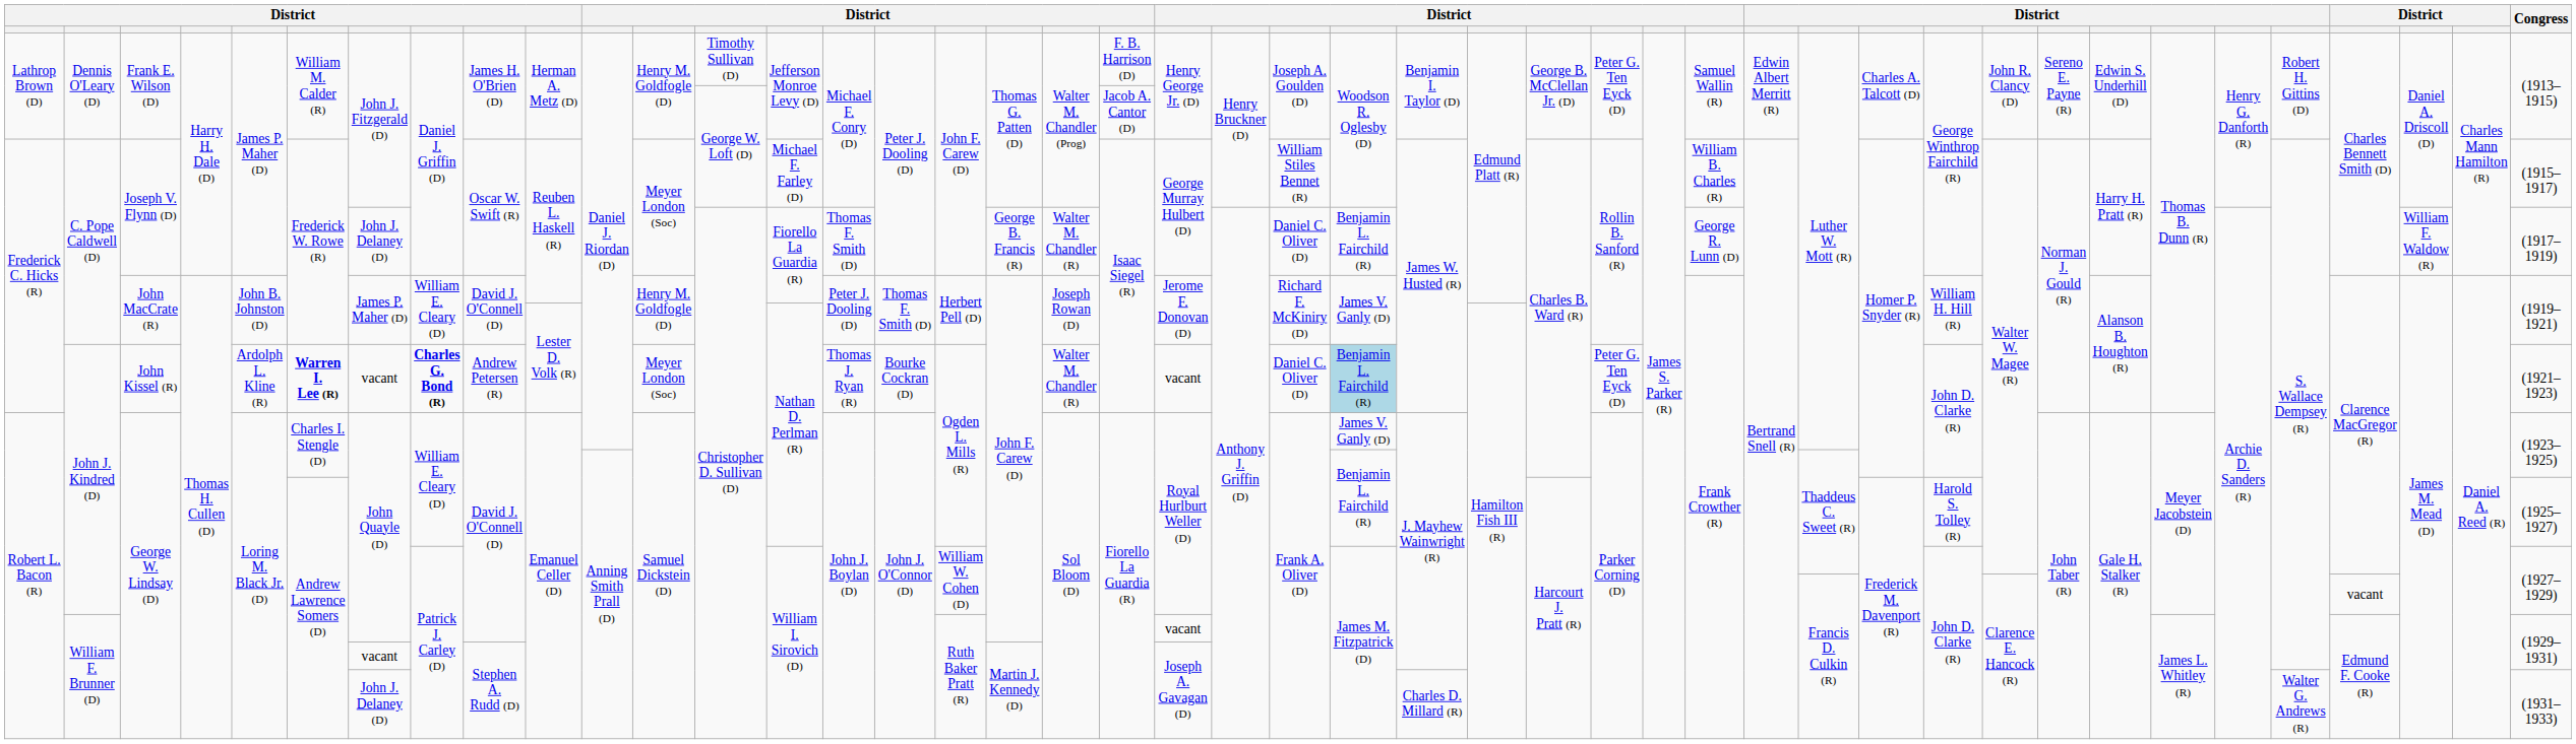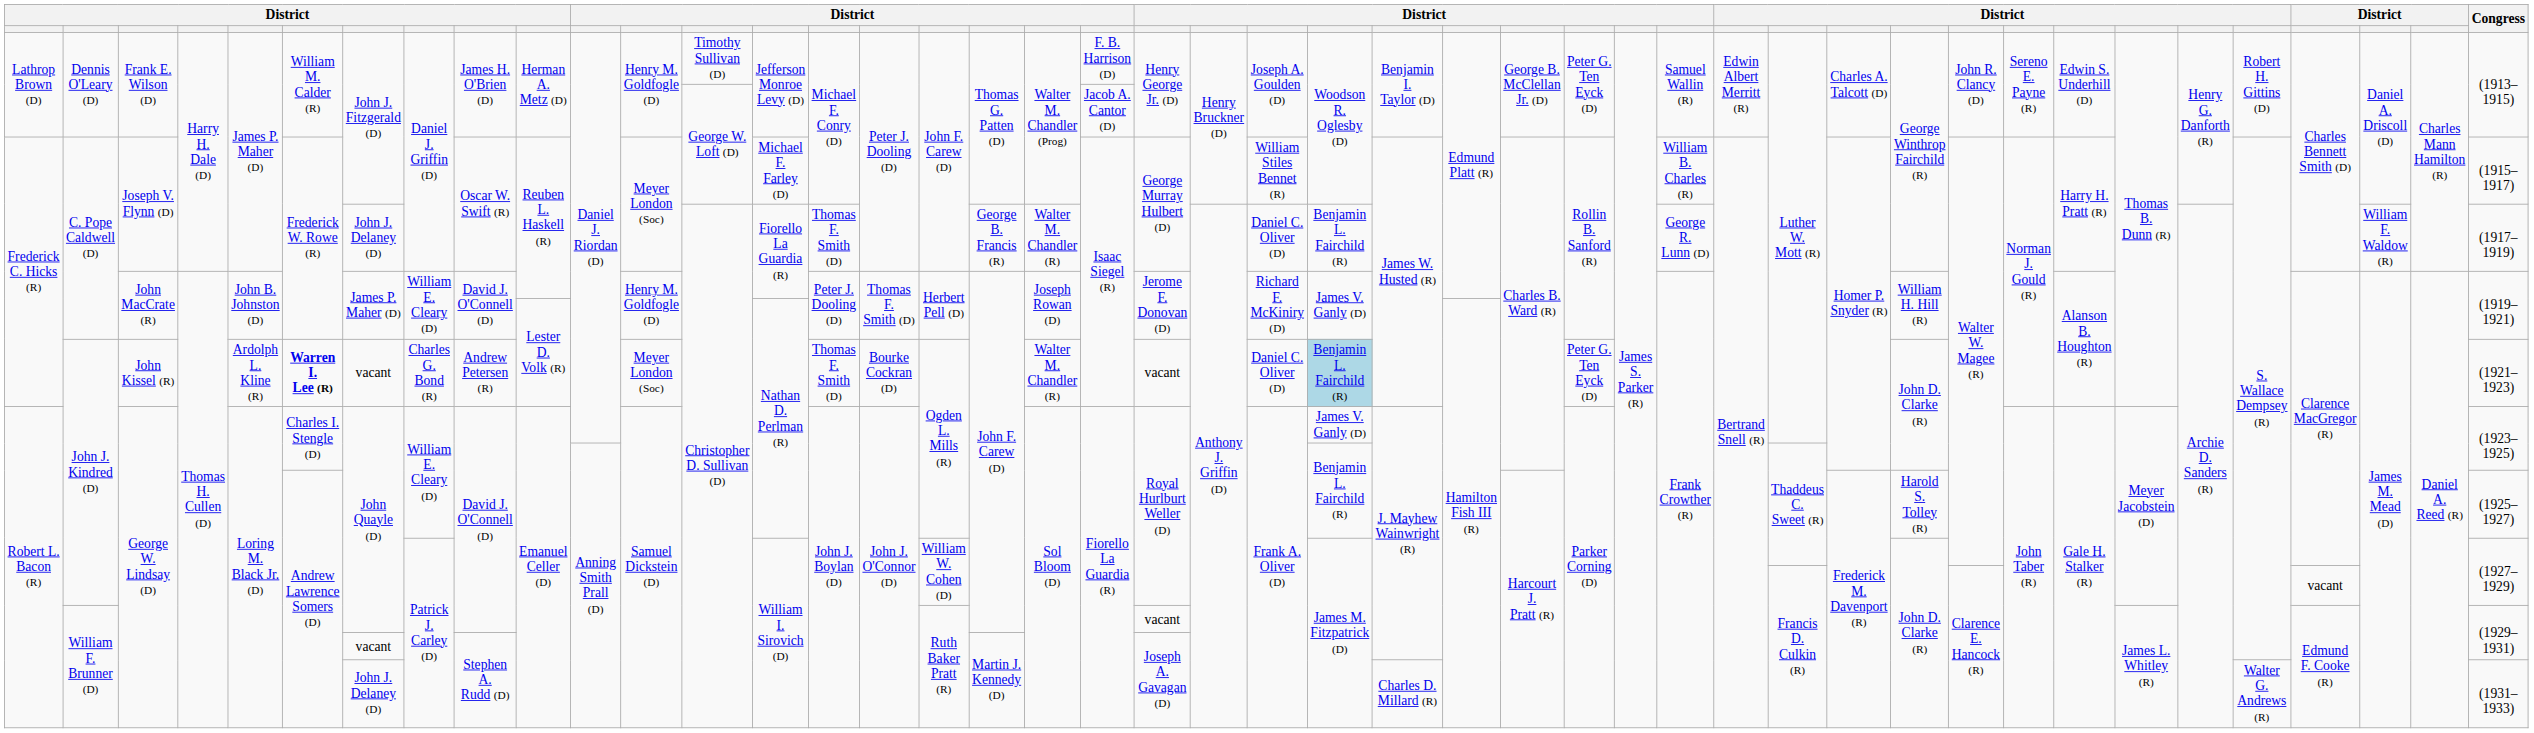 <table class=wikitable style="text-align:center">
 <tr>
 <th colspan=10>District</th>
 <th colspan=10>District</th>
 <th colspan=10>District</th>
 <th colspan=10>District</th>
 <th colspan=3>District</th>
 <th rowspan=2>Congress</th>
 </tr>
 <tr>
 <th></th>
 <th></th>
 <th></th>
 <th></th>
 <th></th>
 <th></th>
 <th></th>
 <th></th>
 <th></th>
 <th></th>
 <th></th>
 <th></th>
 <th></th>
 <th></th>
 <th></th>
 <th></th>
 <th></th>
 <th></th>
 <th></th>
 <th></th>
 <th></th>
 <th></th>
 <th></th>
 <th></th>
 <th></th>
 <th></th>
 <th></th>
 <th></th>
 <th></th>
 <th></th>
 <th></th>
 <th></th>
 <th></th>
 <th></th>
 <th></th>
 <th></th>
 <th></th>
 <th></th>
 <th></th>
 <th></th>
 <th></th>
 <th></th>
 <th></th>
 </tr>
 <tr style="height:2em">
 <td rowspan=2 ><a href='#'>Lathrop<br>Brown</a><br><small>(D)</small></td>
 <td rowspan=2 ><a href='#'>Dennis<br>O'Leary</a><br><small>(D)</small></td>
 <td rowspan=2 ><a href='#'>Frank E.<br>Wilson</a> <small>(D)</small></td>
 <td rowspan=4 ><a href='#'>Harry H.<br>Dale</a> <small>(D)</small></td>
 <td rowspan=4 ><a href='#'>James P.<br>Maher</a> <small>(D)</small></td>
 <td rowspan=2 ><a href='#'>William M.<br>Calder</a> <small>(R)</small></td>
 <td rowspan=3 ><a href='#'>John J.<br>Fitzgerald</a><br><small>(D)</small></td>
 <td rowspan=4 ><a href='#'>Daniel J.<br>Griffin</a> <small>(D)</small></td>
 <td rowspan=2 ><a href='#'>James H.<br>O'Brien</a><br><small>(D)</small></td>
 <td rowspan=2 ><a href='#'>Herman<br>A.<br>Metz</a> <small>(D)</small></td>
 <td rowspan="8" ><a href='#'>Daniel J.<br>Riordan</a><br><small>(D)</small></td>
 <td rowspan=2 ><a href='#'>Henry M.<br>Goldfogle</a><br><small>(D)</small></td>
 <td><a href='#'>Timothy<br>Sullivan</a> <small>(D)</small></td>
 <td rowspan=2 ><a href='#'>Jefferson<br>Monroe<br>Levy</a> <small>(D)</small></td>
 <td rowspan=3 ><a href='#'>Michael F.<br>Conry</a> <small>(D)</small></td>
 <td rowspan=4 ><a href='#'>Peter J.<br>Dooling</a><br><small>(D)</small></td>
 <td rowspan=4 ><a href='#'>John F.<br>Carew</a> <small>(D)</small></td>
 <td rowspan=3 ><a href='#'>Thomas G.<br>Patten</a> <small>(D)</small></td>
 <td rowspan=3 ><a href='#'>Walter M.<br>Chandler</a><br><small>(Prog)</small></td>
 <td><a href='#'>F. B.<br>Harrison</a> <small>(D)</small></td>
 <td rowspan=2 ><a href='#'>Henry<br>George<br>Jr.</a> <small>(D)</small></td>
 <td rowspan=3 ><a href='#'>Henry<br>Bruckner</a><br><small>(D)</small></td>
 <td rowspan=2 ><a href='#'>Joseph A.<br>Goulden</a> <small>(D)</small></td>
 <td rowspan=3 ><a href='#'>Woodson R.<br>Oglesby</a> <small>(D)</small></td>
 <td rowspan=2 ><a href='#'>Benjamin<br>I.<br>Taylor</a> <small>(D)</small></td>
 <td rowspan=5 ><a href='#'>Edmund<br>Platt</a> <small>(R)</small></td>
 <td rowspan=2 ><a href='#'>George B.<br>McClellan<br>Jr.</a> <small>(D)</small></td>
 <td rowspan=2 ><a href='#'>Peter G.<br>Ten Eyck</a> <small>(D)</small></td>
 <td rowspan=15 ><a href='#'>James<br>S.<br>Parker</a><br><small>(R)</small></td>
 <td rowspan=2 ><a href='#'>Samuel<br>Wallin</a> <small>(R)</small></td>
 <td rowspan=2 ><a href='#'>Edwin<br>Albert<br>Merritt</a><br><small>(R)</small></td>
 <td rowspan="8" ><a href='#'>Luther W.<br>Mott</a> <small>(R)</small></td>
 <td rowspan=2 ><a href='#'>Charles A.<br>Talcott</a> <small>(D)</small></td>
 <td rowspan=4 ><a href='#'>George<br>Winthrop<br>Fairchild</a><br><small>(R)</small></td>
 <td rowspan=2 ><a href='#'>John R.<br>Clancy</a><br><small>(D)</small></td>
 <td rowspan=2 ><a href='#'>Sereno<br>E.<br>Payne</a><br><small>(R)</small></td>
 <td rowspan=2 ><a href='#'>Edwin S.<br>Underhill</a><br><small>(D)</small></td>
 <td rowspan=7 ><a href='#'>Thomas B.<br>Dunn</a> <small>(R)</small></td>
 <td rowspan=3 ><a href='#'>Henry G.<br>Danforth</a><br><small>(R)</small></td>
 <td rowspan=2 ><a href='#'>Robert H.<br>Gittins</a> <small>(D)</small></td>
 <td rowspan=4 ><a href='#'>Charles<br>Bennett<br>Smith</a> <small>(D)</small></td>
 <td rowspan=3 ><a href='#'>Daniel A.<br>Driscoll</a> <small>(D)</small></td>
 <td rowspan=4 ><a href='#'>Charles<br>Mann<br>Hamilton</a><br><small>(R)</small></td>
 <td rowspan=2><strong></strong><br>(1913–1915)</td>
 </tr>
 <tr style="height:2em">
 <td rowspan=2 ><a href='#'>George W.<br>Loft</a> <small>(D)</small></td>
 <td><a href='#'>Jacob A.<br>Cantor</a> <small>(D)</small></td>
 </tr>
 <tr style="height:2em">
 <td rowspan=5 ><a href='#'>Frederick<br>C. Hicks</a><br><small>(R)</small></td>
 <td rowspan=4 ><a href='#'>C. Pope<br>Caldwell</a><br><small>(D)</small></td>
 <td rowspan=2 ><a href='#'>Joseph V.<br>Flynn</a> <small>(D)</small></td>
 <td rowspan=4 ><a href='#'>Frederick<br>W. Rowe</a><br><small>(R)</small></td>
 <td rowspan=2 ><a href='#'>Oscar W.<br>Swift</a> <small>(R)</small></td>
 <td rowspan=3 ><a href='#'>Reuben<br>L.<br>Haskell</a><br><small>(R)</small></td>
 <td rowspan=2 ><a href='#'>Meyer<br>London</a><br><small>(Soc)</small></td>
 <td><a href='#'>Michael F.<br>Farley</a> <small>(D)</small></td>
 <td rowspan=5 ><a href='#'>Isaac<br>Siegel</a> <small>(R)</small></td>
 <td rowspan=2 ><a href='#'>George<br>Murray<br>Hulbert</a> <small>(D)</small></td>
 <td><a href='#'>William Stiles<br>Bennet</a> <small>(R)</small></td>
 <td rowspan=5 ><a href='#'>James W.<br>Husted</a> <small>(R)</small></td>
 <td rowspan=7 ><a href='#'>Charles B.<br>Ward</a> <small>(R)</small></td>
 <td rowspan=4 ><a href='#'>Rollin B.<br>Sanford</a> <small>(R)</small></td>
 <td><a href='#'>William B.<br>Charles</a> <small>(R)</small></td>
 <td rowspan="13" ><a href='#'>Bertrand<br>Snell</a> <small>(R)</small></td>
 <td rowspan="7" ><a href='#'>Homer P.<br>Snyder</a> <small>(R)</small></td>
 <td rowspan="9" ><a href='#'>Walter<br>W.<br>Magee</a><br><small>(R)</small></td>
 <td rowspan=5 ><a href='#'>Norman<br>J.<br>Gould</a><br><small>(R)</small></td>
 <td rowspan=2 ><a href='#'>Harry H.<br>Pratt</a> <small>(R)</small></td>
 <td rowspan="12" ><a href='#'>S.<br>Wallace<br>Dempsey</a><br><small>(R)</small></td>
 <td><strong></strong><br>(1915–1917)</td>
 </tr>
 <tr style="height:2em">
 <td><a href='#'>John J.<br>Delaney</a> <small>(D)</small></td>
 <td rowspan="12" ><a href='#'>Christopher<br>D. Sullivan</a><br><small>(D)</small></td>
 <td rowspan=2 ><a href='#'>Fiorello La<br>Guardia</a> <small>(R)</small></td>
 <td><a href='#'>Thomas F.<br>Smith</a> <small>(D)</small></td>
 <td><a href='#'>George B.<br>Francis</a> <small>(R)</small></td>
 <td><a href='#'>Walter M.<br>Chandler</a> <small>(R)</small></td>
 <td rowspan="12" ><a href='#'>Anthony<br>J.<br>Griffin</a><br><small>(D)</small></td>
 <td><a href='#'>Daniel C.<br>Oliver</a> <small>(D)</small></td>
 <td><a href='#'>Benjamin L.<br>Fairchild</a> <small>(R)</small></td>
 <td><a href='#'>George R.<br>Lunn</a> <small>(D)</small></td>
 <td rowspan="12" ><a href='#'>Archie<br>D.<br>Sanders</a><br><small>(R)</small></td>
 <td><a href='#'>William F.<br>Waldow</a> <small>(R)</small></td>
 <td><strong></strong><br>(1917–1919)</td>
 </tr>
 <tr style="height:2em">
 <td rowspan=2 ><a href='#'>John<br>MacCrate</a> <small>(R)</small></td>
 <td rowspan="11" ><a href='#'>Thomas<br>H.<br>Cullen</a><br><small>(D)</small></td>
 <td rowspan=2 ><a href='#'>John B.<br>Johnston</a> <small>(D)</small></td>
 <td rowspan=2 ><a href='#'>James P.<br>Maher</a> <small>(D)</small></td>
 <td rowspan=2 ><a href='#'>William E.<br>Cleary</a> <small>(D)</small></td>
 <td rowspan=2 ><a href='#'>David J.<br>O'Connell</a> <small>(D)</small></td>
 <td rowspan=2 ><a href='#'>Henry M.<br>Goldfogle</a> <small>(D)</small></td>
 <td rowspan=2 ><a href='#'>Peter J.<br>Dooling</a> <small>(D)</small></td>
 <td rowspan=2 ><a href='#'>Thomas F.<br>Smith</a> <small>(D)</small></td>
 <td rowspan=2 ><a href='#'>Herbert<br>Pell</a> <small>(D)</small></td>
 <td rowspan="9" ><a href='#'>John F.<br>Carew</a> <small>(D)</small></td>
 <td rowspan=2 ><a href='#'>Joseph<br>Rowan</a> <small>(D)</small></td>
 <td rowspan=2 ><a href='#'>Jerome F.<br>Donovan</a> <small>(D)</small></td>
 <td rowspan=2 ><a href='#'>Richard F.<br>McKiniry</a> <small>(D)</small></td>
 <td rowspan=2 ><a href='#'>James V.<br>Ganly</a> <small>(D)</small></td>
 <td rowspan="11" ><a href='#'>Frank<br>Crowther</a><br><small>(R)</small></td>
 <td rowspan=2 ><a href='#'>William<br>H. Hill</a> <small>(R)</small></td>
 <td rowspan=3 ><a href='#'>Alanson B.<br>Houghton</a><br><small>(R)</small></td>
 <td rowspan="7" ><a href='#'>Clarence<br>MacGregor</a><br><small>(R)</small></td>
 <td rowspan="11" ><a href='#'>James M.<br>Mead</a> <small>(D)</small></td>
 <td rowspan="11" ><a href='#'>Daniel A.<br>Reed</a> <small>(R)</small></td>
 <td rowspan=2><strong></strong><br>(1919–1921)</td>
 </tr>
 <tr style="height:2em">
 <td rowspan=2 ><a href='#'>Lester D.<br>Volk</a> <small>(R)</small></td>
 <td rowspan="5" ><a href='#'>Nathan D.<br>Perlman</a> <small>(R)</small></td>
 <td rowspan="10" ><a href='#'>Hamilton<br>Fish III</a><br><small>(R)</small></td>
 </tr>
 <tr style="height:2em">
 <td rowspan="6" ><a href='#'>John J.<br>Kindred</a><br><small>(D)</small></td>
 <td><a href='#'>John<br>Kissel</a> <small>(R)</small></td>
 <td><a href='#'>Ardolph L.<br>Kline</a> <small>(R)</small></td>
 <td><strong><a href='#'>Warren I.<br>Lee</a> <small>(R)</small></strong></td>
 <td>vacant</td>
-<td><strong><a href='#'>Charles G.<br>Bond</a> <small>(R)</small></strong></td>
+<td><a href='#'>Charles G.<br>Bond</a> <small>(R)</small></td>
 <td><a href='#'>Andrew<br>Petersen</a> <small>(R)</small></td>
 <td><a href='#'>Meyer<br>London</a> <small>(Soc)</small></td>
-<td><a href='#'>Thomas J.<br>Ryan</a> <small>(R)</small></td>
+<td><a href='#'>Thomas F.<br>Smith</a> <small>(D)</small></td>
 <td><a href='#'>Bourke<br>Cockran</a> <small>(D)</small></td>
 <td rowspan="4" ><a href='#'>Ogden L.<br>Mills</a> <small>(R)</small></td>
 <td><a href='#'>Walter M.<br>Chandler</a> <small>(R)</small></td>
 <td>vacant</td>
 <td><a href='#'>Daniel C.<br>Oliver</a> <small>(D)</small></td>
 <td style="background: lightblue;"><a href='#'>Benjamin L.<br>Fairchild</a> <small>(R)</small></td>
 <td><a href='#'>Peter G.<br>Ten Eyck</a> <small>(D)</small></td>
 <td rowspan="3" ><a href='#'>John D.<br>Clarke</a> <small>(R)</small></td>
 <td><strong></strong><br>(1921–1923)</td>
 </tr>
 <tr style="height:2em">
 <td rowspan="8" ><a href='#'>Robert L.<br>Bacon</a><br><small>(R)</small></td>
 <td rowspan="8" ><a href='#'>George W.<br>Lindsay</a> <small>(D)</small></td>
 <td rowspan="8" ><a href='#'>Loring M.<br>Black Jr.</a> <small>(D)</small></td>
 <td rowspan=2 ><a href='#'>Charles I.<br>Stengle</a> <small>(D)</small></td>
 <td rowspan=6 ><a href='#'>John<br>Quayle</a> <small>(D)</small></td>
 <td rowspan=3 ><a href='#'>William E.<br>Cleary</a> <small>(D)</small></td>
 <td rowspan=6 ><a href='#'>David J.<br>O'Connell</a><br><small>(D)</small></td>
 <td rowspan="8" ><a href='#'>Emanuel<br>Celler</a><br><small>(D)</small></td>
 <td rowspan="8" ><a href='#'>Samuel<br>Dickstein</a><br><small>(D)</small></td>
 <td rowspan="8" ><a href='#'>John J.<br>Boylan</a> <small>(D)</small></td>
 <td rowspan="8" ><a href='#'>John J.<br>O'Connor</a> <small>(D)</small></td>
 <td rowspan="8" ><a href='#'>Sol<br>Bloom</a> <small>(D)</small></td>
 <td rowspan="8" ><a href='#'>Fiorello<br>La Guardia</a><br><small>(R)</small></td>
 <td rowspan="5" ><a href='#'>Royal<br>Hurlburt<br>Weller</a> <small>(D)</small></td>
 <td rowspan="8" ><a href='#'>Frank A.<br>Oliver</a> <small>(D)</small></td>
 <td><a href='#'>James V. Ganly</a> <small>(D)</small></td>
 <td rowspan=7 ><a href='#'>J. Mayhew<br>Wainwright</a><br><small>(R)</small></td>
 <td rowspan="8" ><a href='#'>Parker<br>Corning</a><br><small>(D)</small></td>
 <td rowspan="8" ><a href='#'>John<br>Taber</a><br><small>(R)</small></td>
 <td rowspan="8" ><a href='#'>Gale H.<br>Stalker</a><br><small>(R)</small></td>
 <td rowspan=5 ><a href='#'>Meyer<br>Jacobstein</a><br><small>(D)</small></td>
 <td rowspan=2><strong></strong><br>(1923–1925)</td>
 </tr>
 <tr style="height:2em">
 <td rowspan="7" ><a href='#'>Anning<br>Smith<br>Prall</a> <small>(D)</small></td>
 <td rowspan=2 ><a href='#'>Benjamin L.<br>Fairchild</a> <small>(R)</small></td>
 <td rowspan=3 ><a href='#'>Thaddeus<br>C.<br>Sweet</a> <small>(R)</small></td>
 </tr>
 <tr style="height:2em">
 <td rowspan="6" ><a href='#'>Andrew<br>Lawrence<br>Somers</a><br><small>(D)</small></td>
 <td rowspan="6" ><a href='#'>Harcourt<br>J.<br>Pratt</a> <small>(R)</small></td>
 <td rowspan="6" ><a href='#'>Frederick<br>M.<br>Davenport</a><br><small>(R)</small></td>
 <td><a href='#'>Harold S.<br>Tolley</a> <small>(R)</small></td>
 <td><strong></strong><br>(1925–1927)</td>
 </tr>
 <tr style="height:2em">
 <td rowspan="5" ><a href='#'>Patrick J.<br>Carley</a> <small>(D)</small></td>
 <td rowspan="5" ><a href='#'>William I.<br>Sirovich</a><br><small>(D)</small></td>
 <td rowspan=2 ><a href='#'>William W.<br>Cohen</a> <small>(D)</small></td>
 <td rowspan="5" ><a href='#'>James M.<br>Fitzpatrick</a> <small>(D)</small></td>
 <td rowspan="5" ><a href='#'>John D.<br>Clarke</a> <small>(R)</small></td>
 <td rowspan=2><strong></strong><br>(1927–1929)</td>
 </tr>
 <tr style="height:2em">
 <td rowspan="4" ><a href='#'>Francis D.<br>Culkin</a> <small>(R)</small></td>
 <td rowspan="4" ><a href='#'>Clarence<br>E.<br>Hancock</a><br><small>(R)</small></td>
 <td>vacant</td>
 </tr>
 <tr style="height:2em">
 <td rowspan="3" ><a href='#'>William<br>F.<br>Brunner</a><br><small>(D)</small></td>
 <td rowspan="3" ><a href='#'>Ruth<br>Baker<br>Pratt</a> <small>(R)</small></td>
 <td>vacant</td>
 <td rowspan="3" ><a href='#'>James L.<br>Whitley</a><br><small>(R)</small></td>
 <td rowspan="3" ><a href='#'>Edmund<br>F. Cooke</a><br><small>(R)</small></td>
 <td rowspan=2><strong></strong><br>(1929–1931)</td>
 </tr>
 <tr style="height:2em">
 <td>vacant</td>
 <td rowspan="2" ><a href='#'>Stephen A.<br>Rudd</a> <small>(D)</small></td>
 <td rowspan="2" ><a href='#'>Martin J.<br>Kennedy</a><br><small>(D)</small></td>
 <td rowspan="2" ><a href='#'>Joseph A.<br>Gavagan</a> <small>(D)</small></td>
 </tr>
 <tr style="height:2em">
 <td><a href='#'>John J.<br>Delaney</a> <small>(D)</small></td>
 <td><a href='#'>Charles D.<br>Millard</a> <small>(R)</small></td>
 <td><a href='#'>Walter G.<br>Andrews</a> <small>(R)</small></td>
 <td><strong></strong><br>(1931–1933)</td>
 </tr>
 </table>
